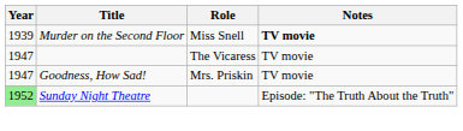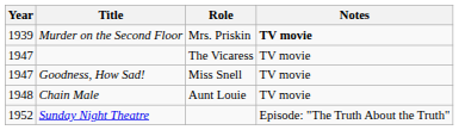 <table class="wikitable sortable">
 <tr>
 <th>Year</th>
 <th>Title</th>
 <th>Role</th>
 <th class="unsortable">Notes</th>
 </tr>
 <tr>
 <td>1939</td>
 <td><em>Murder on the Second Floor</em></td>
-<td>Miss Snell</td>
+<td>Mrs. Priskin</td>
 <td><strong>TV movie</strong></td>
 </tr>
 <tr>
 <td>1947</td>
 <td><em></em></td>
 <td>The Vicaress</td>
 <td>TV movie</td>
 </tr>
 <tr>
 <td>1947</td>
 <td><em>Goodness, How Sad!</em></td>
-<td>Mrs. Priskin</td>
+<td>Miss Snell</td>
 <td>TV movie</td>
 </tr>
 <tr>
-<td style="background: lightgreen;">1952</td>
+<td>1948</td>
+<td><em>Chain Male</em></td>
+<td>Aunt Louie</td>
+<td>TV movie</td>
+</tr>
+<tr>
+<td>1952</td>
 <td><em><a href='#'>Sunday Night Theatre</a></em></td>
 <td></td>
 <td>Episode: "The Truth About the Truth"</td>
 </tr>
 </table>
